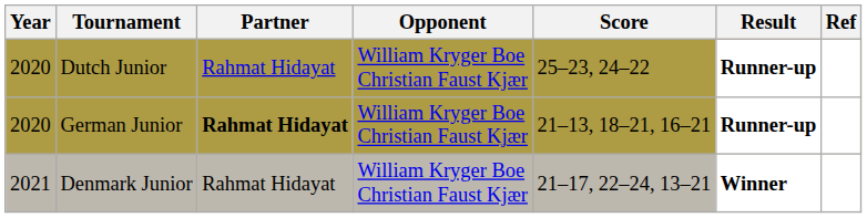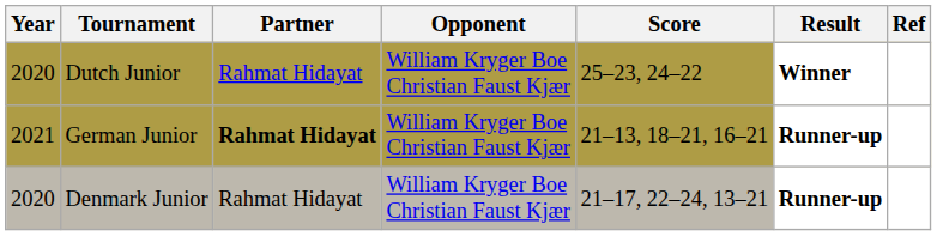 <table class="sortable wikitable" style="font-size: 90%;">
 <tr>
 <th>Year</th>
 <th>Tournament</th>
 <th>Partner</th>
 <th>Opponent</th>
 <th>Score</th>
 <th>Result</th>
 <th>Ref</th>
 </tr>
 <tr style="background:#AE9C45">
 <td align="center">2020</td>
 <td align="left">Dutch Junior</td>
 <td align="left"> <a href='#'>Rahmat Hidayat</a></td>
 <td align="left"> <a href='#'>William Kryger Boe</a><br> <a href='#'>Christian Faust Kjær</a></td>
 <td align="left">25–23, 24–22</td>
-<td style="text-align:left; background:white"> <strong>Runner-up</strong></td>
+<td style="text-align:left; background:white"> <strong>Winner</strong></td>
 <td style="text-align:center; background:white"></td>
 </tr>
 <tr style="background:#AE9C45">
-<td align="center">2020</td>
+<td align="center">2021</td>
 <td align="left">German Junior</td>
 <td align="left"><strong> Rahmat Hidayat</strong></td>
 <td align="left"> <a href='#'>William Kryger Boe</a><br> <a href='#'>Christian Faust Kjær</a></td>
 <td align="left">21–13, 18–21, 16–21</td>
 <td style="text-align:left; background:white"> <strong>Runner-up</strong></td>
 <td style="text-align:center; background:white"></td>
 </tr>
 <tr style="background:#BDB8AD">
-<td align="center">2021</td>
+<td align="center">2020</td>
 <td align="left">Denmark Junior</td>
 <td align="left"> Rahmat Hidayat</td>
 <td align="left"> <a href='#'>William Kryger Boe</a><br> <a href='#'>Christian Faust Kjær</a></td>
 <td align="left">21–17, 22–24, 13–21</td>
-<td style="text-align:left; background:white"> <strong>Winner</strong></td>
+<td style="text-align:left; background:white"> <strong>Runner-up</strong></td>
 <td style="text-align:center; background:white"></td>
 </tr>
 </table>
